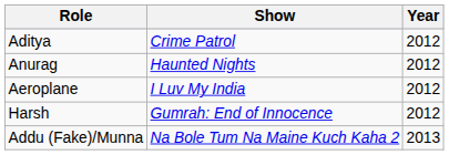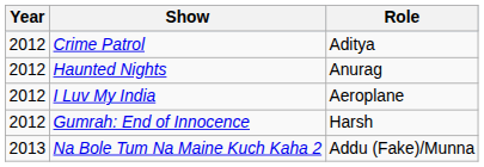 <table class="wikitable">
 <tr style="background:#b0c4de; text-align:center;">
+<th>Year</th>
+<th>Show</th>
 <th>Role</th>
-<th>Show</th>
-<th>Year</th>
 </tr>
 <tr>
+<td>2012</td>
+<td><em><a href='#'>Crime Patrol</a></em></td>
 <td>Aditya</td>
-<td><em><a href='#'>Crime Patrol</a></em></td>
-<td>2012</td>
 </tr>
 <tr>
+<td>2012</td>
+<td><em><a href='#'>Haunted Nights</a></em></td>
 <td>Anurag</td>
-<td><em><a href='#'>Haunted Nights</a></em></td>
-<td>2012</td>
 </tr>
 <tr>
+<td>2012</td>
+<td><em><a href='#'>I Luv My India</a></em></td>
 <td>Aeroplane</td>
-<td><em><a href='#'>I Luv My India</a></em></td>
-<td>2012</td>
 </tr>
 <tr>
+<td>2012</td>
+<td><em><a href='#'>Gumrah: End of Innocence</a></em></td>
 <td>Harsh</td>
-<td><em><a href='#'>Gumrah: End of Innocence</a></em></td>
-<td>2012</td>
 </tr>
 <tr>
+<td>2013</td>
+<td><em><a href='#'>Na Bole Tum Na Maine Kuch Kaha 2</a></em></td>
 <td>Addu (Fake)/Munna</td>
-<td><em><a href='#'>Na Bole Tum Na Maine Kuch Kaha 2</a></em></td>
-<td>2013</td>
 </tr>
 </table>
